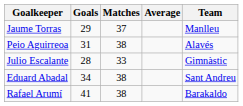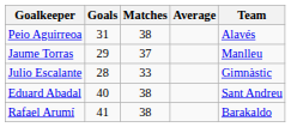 <table class="wikitable sortable">
 <tr>
 <th>Goalkeeper</th>
 <th>Goals</th>
 <th>Matches</th>
 <th>Average</th>
 <th>Team</th>
 </tr>
 <tr>
+<td> <a href='#'>Peio Aguirreoa</a></td>
+<td style="text-align:center;">31</td>
+<td style="text-align:center;">38</td>
+<td style="text-align:center;"></td>
+<td><a href='#'>Alavés</a></td>
+</tr>
+<tr>
 <td> <a href='#'>Jaume Torras</a></td>
 <td style="text-align:center;">29</td>
 <td style="text-align:center;">37</td>
 <td style="text-align:center;"></td>
 <td><a href='#'>Manlleu</a></td>
-</tr>
-<tr>
-<td> <a href='#'>Peio Aguirreoa</a></td>
-<td style="text-align:center;">31</td>
-<td style="text-align:center;">38</td>
-<td style="text-align:center;"></td>
-<td><a href='#'>Alavés</a></td>
 </tr>
 <tr>
 <td> <a href='#'>Julio Escalante</a></td>
 <td style="text-align:center;">28</td>
 <td style="text-align:center;">33</td>
 <td style="text-align:center;"></td>
 <td><a href='#'>Gimnàstic</a></td>
 </tr>
 <tr>
 <td> <a href='#'>Eduard Abadal</a></td>
-<td style="text-align:center;">34</td>
+<td style="text-align:center;">40</td>
 <td style="text-align:center;">38</td>
 <td style="text-align:center;"></td>
 <td><a href='#'>Sant Andreu</a></td>
 </tr>
 <tr>
 <td> <a href='#'>Rafael Arumí</a></td>
 <td style="text-align:center;">41</td>
 <td style="text-align:center;">38</td>
 <td style="text-align:center;"></td>
 <td><a href='#'>Barakaldo</a></td>
 </tr>
 </table>
